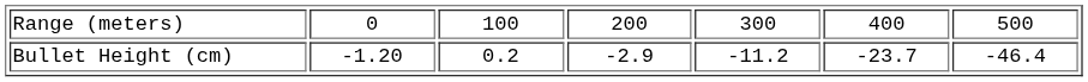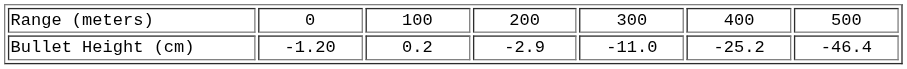 <table border="1" width="686" id="table1">
 <tr>
 <td width="100">Range (meters)</td>
 <td width="40" align="center">0</td>
 <td width="40" align="center">100</td>
 <td width="40" align="center">200</td>
 <td width="40" align="center">300</td>
 <td width="40" align="center">400</td>
 <td width="40" align="center">500</td>
 </tr>
 <tr>
 <td width="100">Bullet Height (cm)</td>
 <td width="40" align="center">-1.20</td>
 <td width="40" align="center">0.2</td>
 <td width="40" align="center">-2.9</td>
-<td width="40" align="center">-11.2</td>
-<td width="40" align="center">-23.7</td>
+<td width="40" align="center">-11.0</td>
+<td width="40" align="center">-25.2</td>
 <td width="40" align="center">-46.4</td>
 </tr>
 </table>
